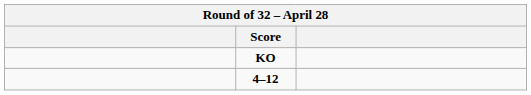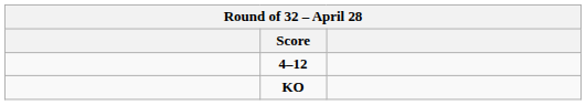 <table class="wikitable" style="text-align: center; font-size:90% ">
 <tr>
 <th colspan=3>Round of 32 – April 28</th>
 </tr>
 <tr>
 <th align="right" width="250"></th>
 <th width="60">Score</th>
 <th align="left" width="250"></th>
 </tr>
 <tr>
+<td align=left></td>
+<td align=center><strong>4–12</strong></td>
+<td align=left><strong></strong></td>
+</tr>
+<tr>
 <td align=left><strong></strong></td>
 <td align=center><strong>KO</strong></td>
 <td align=left></td>
 </tr>
-<tr>
-<td align=left></td>
-<td align=center><strong>4–12</strong></td>
-<td align=left><strong></strong></td>
-</tr>
 </table>
